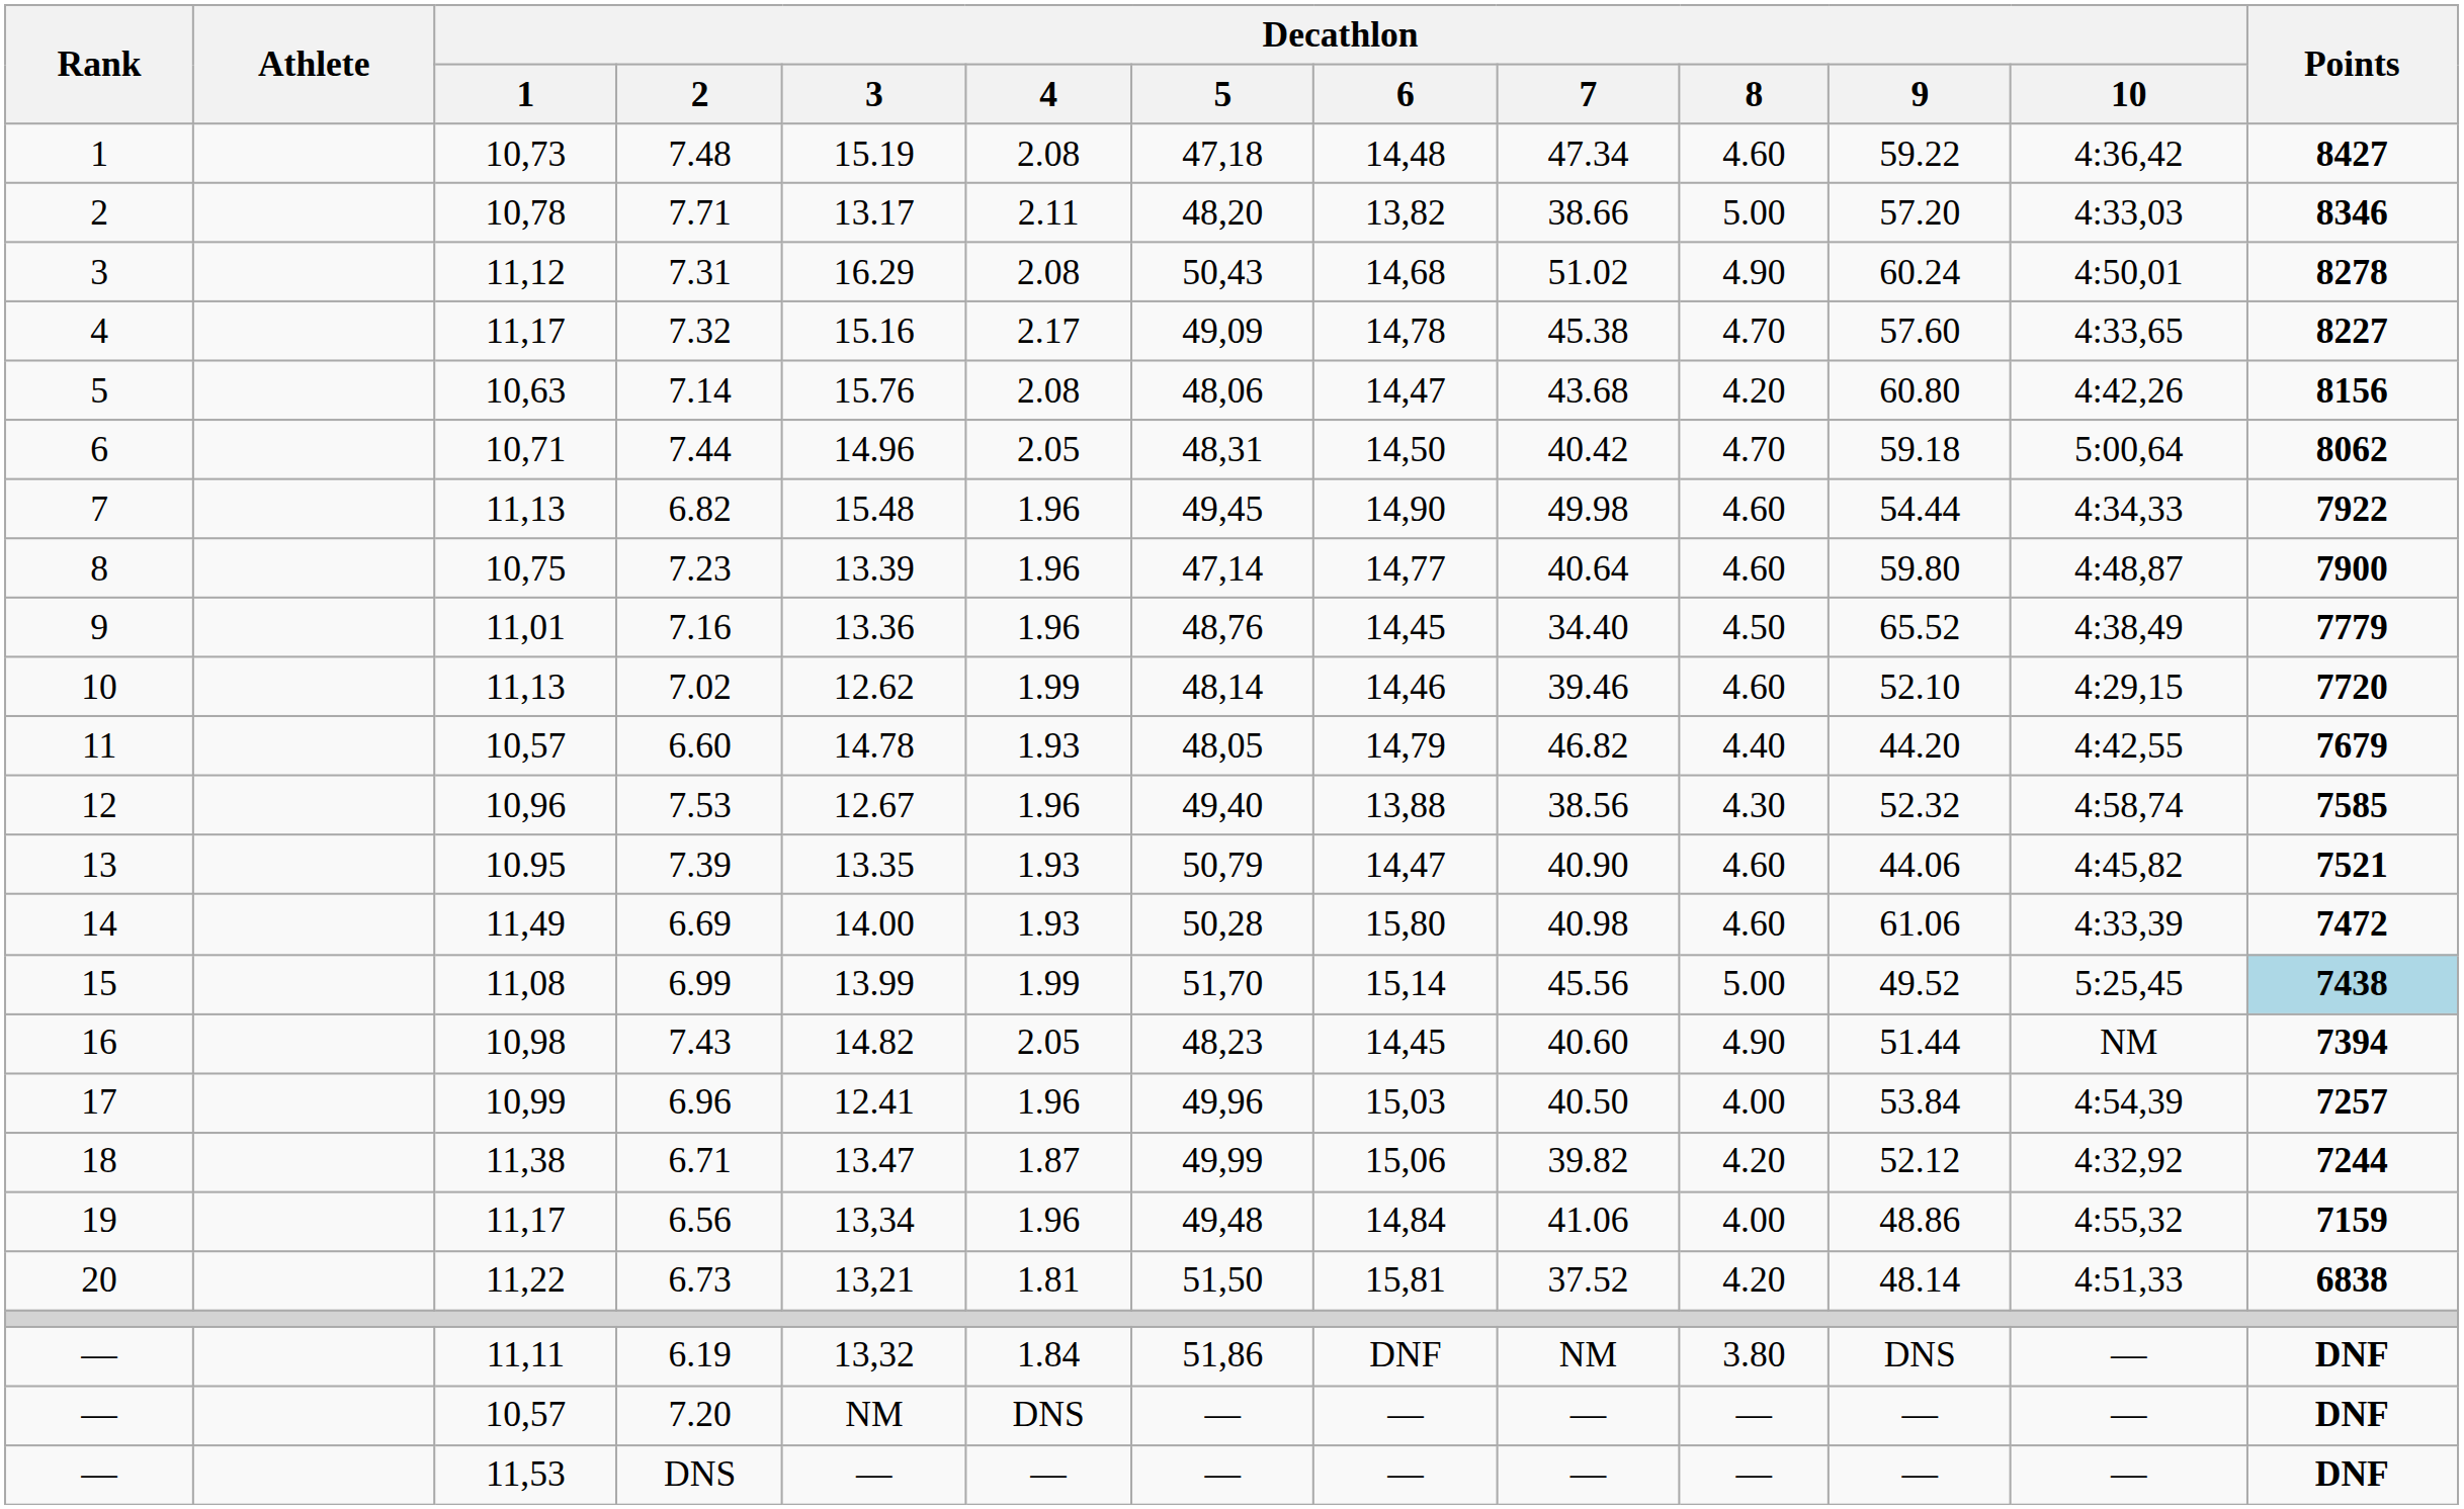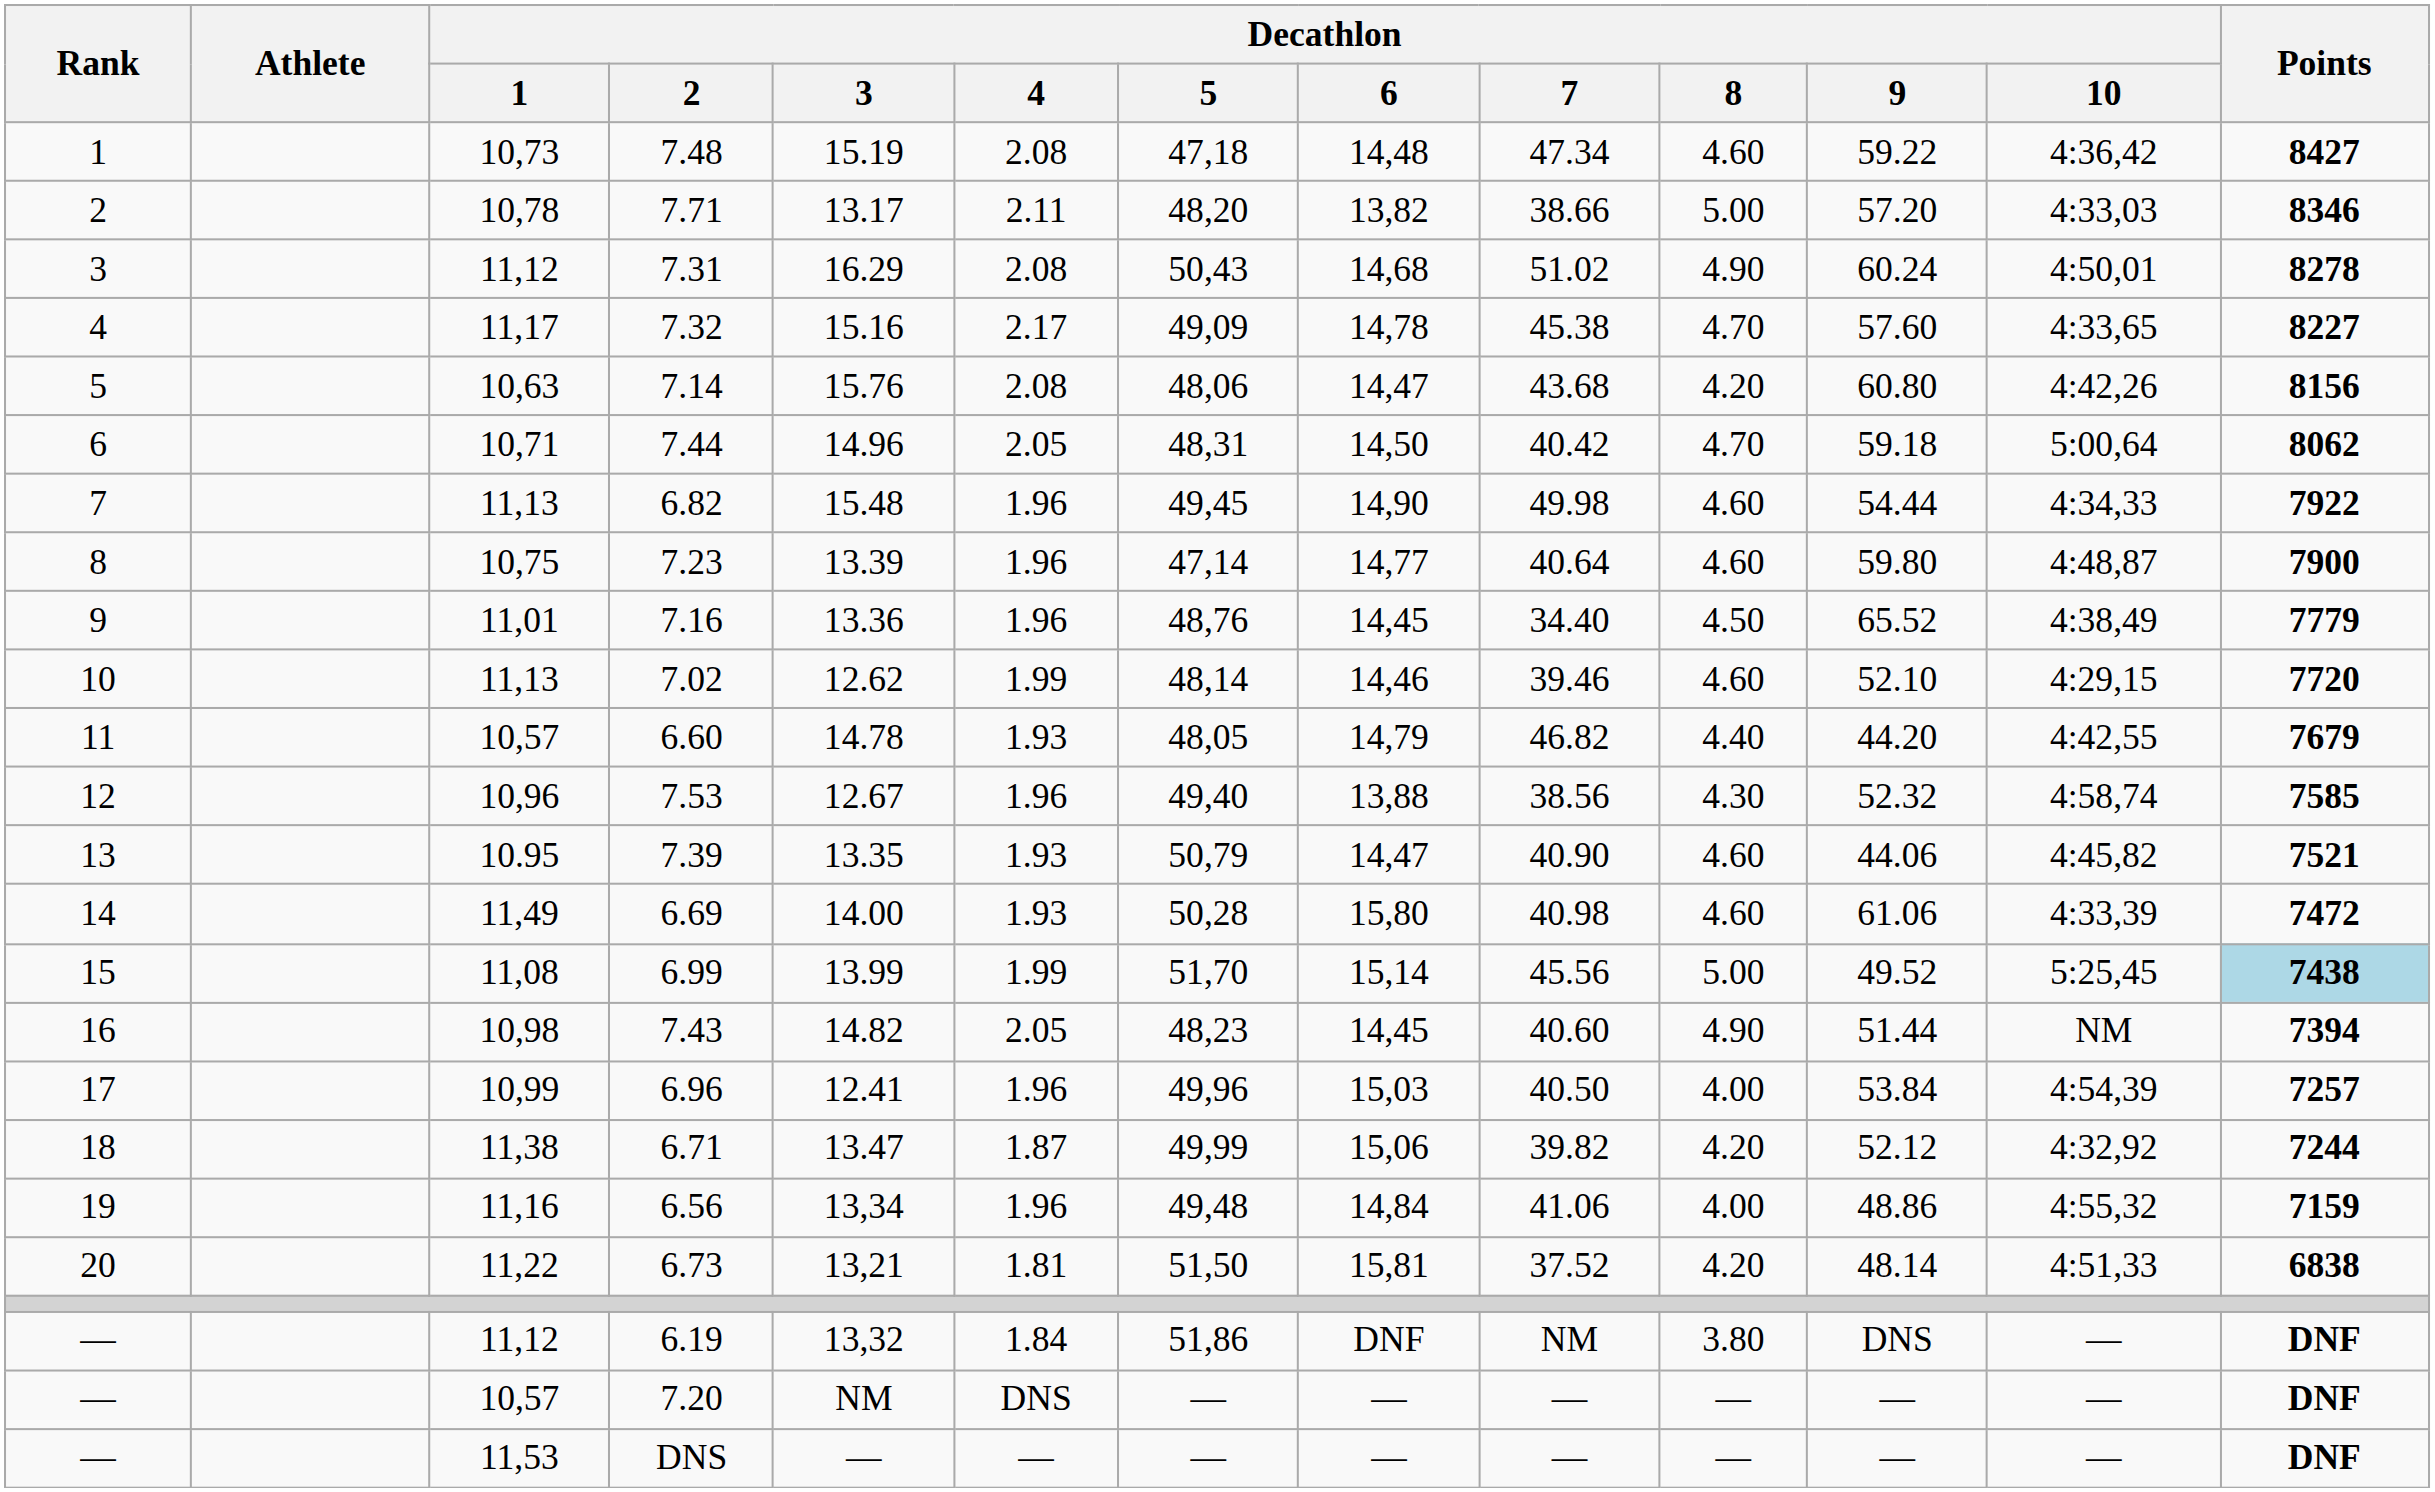 <table class="wikitable" style=" text-align:center; font-size:110%;" width="95%">
 <tr>
 <th rowspan="2">Rank</th>
 <th rowspan="2">Athlete</th>
 <th colspan="10">Decathlon</th>
 <th rowspan="2">Points</th>
 </tr>
 <tr>
 <th>1</th>
 <th>2</th>
 <th>3</th>
 <th>4</th>
 <th>5</th>
 <th>6</th>
 <th>7</th>
 <th>8</th>
 <th>9</th>
 <th>10</th>
 </tr>
 <tr>
 <td>1</td>
 <td align=left></td>
 <td>10,73</td>
 <td>7.48</td>
 <td>15.19</td>
 <td>2.08</td>
 <td>47,18</td>
 <td>14,48</td>
 <td>47.34</td>
 <td>4.60</td>
 <td>59.22</td>
 <td>4:36,42</td>
 <td><strong>8427</strong></td>
 </tr>
 <tr>
 <td>2</td>
 <td align=left></td>
 <td>10,78</td>
 <td>7.71</td>
 <td>13.17</td>
 <td>2.11</td>
 <td>48,20</td>
 <td>13,82</td>
 <td>38.66</td>
 <td>5.00</td>
 <td>57.20</td>
 <td>4:33,03</td>
 <td><strong>8346</strong></td>
 </tr>
 <tr>
 <td>3</td>
 <td align=left></td>
 <td>11,12</td>
 <td>7.31</td>
 <td>16.29</td>
 <td>2.08</td>
 <td>50,43</td>
 <td>14,68</td>
 <td>51.02</td>
 <td>4.90</td>
 <td>60.24</td>
 <td>4:50,01</td>
 <td><strong>8278</strong></td>
 </tr>
 <tr>
 <td>4</td>
 <td align=left></td>
 <td>11,17</td>
 <td>7.32</td>
 <td>15.16</td>
 <td>2.17</td>
 <td>49,09</td>
 <td>14,78</td>
 <td>45.38</td>
 <td>4.70</td>
 <td>57.60</td>
 <td>4:33,65</td>
 <td><strong>8227</strong></td>
 </tr>
 <tr>
 <td>5</td>
 <td align=left></td>
 <td>10,63</td>
 <td>7.14</td>
 <td>15.76</td>
 <td>2.08</td>
 <td>48,06</td>
 <td>14,47</td>
 <td>43.68</td>
 <td>4.20</td>
 <td>60.80</td>
 <td>4:42,26</td>
 <td><strong>8156</strong></td>
 </tr>
 <tr>
 <td>6</td>
 <td align=left></td>
 <td>10,71</td>
 <td>7.44</td>
 <td>14.96</td>
 <td>2.05</td>
 <td>48,31</td>
 <td>14,50</td>
 <td>40.42</td>
 <td>4.70</td>
 <td>59.18</td>
 <td>5:00,64</td>
 <td><strong>8062</strong></td>
 </tr>
 <tr>
 <td>7</td>
 <td align=left></td>
 <td>11,13</td>
 <td>6.82</td>
 <td>15.48</td>
 <td>1.96</td>
 <td>49,45</td>
 <td>14,90</td>
 <td>49.98</td>
 <td>4.60</td>
 <td>54.44</td>
 <td>4:34,33</td>
 <td><strong>7922</strong></td>
 </tr>
 <tr>
 <td>8</td>
 <td align=left></td>
 <td>10,75</td>
 <td>7.23</td>
 <td>13.39</td>
 <td>1.96</td>
 <td>47,14</td>
 <td>14,77</td>
 <td>40.64</td>
 <td>4.60</td>
 <td>59.80</td>
 <td>4:48,87</td>
 <td><strong>7900</strong></td>
 </tr>
 <tr>
 <td>9</td>
 <td align=left></td>
 <td>11,01</td>
 <td>7.16</td>
 <td>13.36</td>
 <td>1.96</td>
 <td>48,76</td>
 <td>14,45</td>
 <td>34.40</td>
 <td>4.50</td>
 <td>65.52</td>
 <td>4:38,49</td>
 <td><strong>7779</strong></td>
 </tr>
 <tr>
 <td>10</td>
 <td align=left></td>
 <td>11,13</td>
 <td>7.02</td>
 <td>12.62</td>
 <td>1.99</td>
 <td>48,14</td>
 <td>14,46</td>
 <td>39.46</td>
 <td>4.60</td>
 <td>52.10</td>
 <td>4:29,15</td>
 <td><strong>7720</strong></td>
 </tr>
 <tr>
 <td>11</td>
 <td align=left></td>
 <td>10,57</td>
 <td>6.60</td>
 <td>14.78</td>
 <td>1.93</td>
 <td>48,05</td>
 <td>14,79</td>
 <td>46.82</td>
 <td>4.40</td>
 <td>44.20</td>
 <td>4:42,55</td>
 <td><strong>7679</strong></td>
 </tr>
 <tr>
 <td>12</td>
 <td align=left></td>
 <td>10,96</td>
 <td>7.53</td>
 <td>12.67</td>
 <td>1.96</td>
 <td>49,40</td>
 <td>13,88</td>
 <td>38.56</td>
 <td>4.30</td>
 <td>52.32</td>
 <td>4:58,74</td>
 <td><strong>7585</strong></td>
 </tr>
 <tr>
 <td>13</td>
 <td align=left></td>
 <td>10.95</td>
 <td>7.39</td>
 <td>13.35</td>
 <td>1.93</td>
 <td>50,79</td>
 <td>14,47</td>
 <td>40.90</td>
 <td>4.60</td>
 <td>44.06</td>
 <td>4:45,82</td>
 <td><strong>7521</strong></td>
 </tr>
 <tr>
 <td>14</td>
 <td align=left></td>
 <td>11,49</td>
 <td>6.69</td>
 <td>14.00</td>
 <td>1.93</td>
 <td>50,28</td>
 <td>15,80</td>
 <td>40.98</td>
 <td>4.60</td>
 <td>61.06</td>
 <td>4:33,39</td>
 <td><strong>7472</strong></td>
 </tr>
 <tr>
 <td>15</td>
 <td align=left></td>
 <td>11,08</td>
 <td>6.99</td>
 <td>13.99</td>
 <td>1.99</td>
 <td>51,70</td>
 <td>15,14</td>
 <td>45.56</td>
 <td>5.00</td>
 <td>49.52</td>
 <td>5:25,45</td>
 <td style="background: lightblue;"><strong>7438</strong></td>
 </tr>
 <tr>
 <td>16</td>
 <td align=left></td>
 <td>10,98</td>
 <td>7.43</td>
 <td>14.82</td>
 <td>2.05</td>
 <td>48,23</td>
 <td>14,45</td>
 <td>40.60</td>
 <td>4.90</td>
 <td>51.44</td>
 <td>NM</td>
 <td><strong>7394</strong></td>
 </tr>
 <tr>
 <td>17</td>
 <td align=left></td>
 <td>10,99</td>
 <td>6.96</td>
 <td>12.41</td>
 <td>1.96</td>
 <td>49,96</td>
 <td>15,03</td>
 <td>40.50</td>
 <td>4.00</td>
 <td>53.84</td>
 <td>4:54,39</td>
 <td><strong>7257</strong></td>
 </tr>
 <tr>
 <td>18</td>
 <td align=left></td>
 <td>11,38</td>
 <td>6.71</td>
 <td>13.47</td>
 <td>1.87</td>
 <td>49,99</td>
 <td>15,06</td>
 <td>39.82</td>
 <td>4.20</td>
 <td>52.12</td>
 <td>4:32,92</td>
 <td><strong>7244</strong></td>
 </tr>
 <tr>
 <td>19</td>
 <td align=left></td>
-<td>11,17</td>
+<td>11,16</td>
 <td>6.56</td>
 <td>13,34</td>
 <td>1.96</td>
 <td>49,48</td>
 <td>14,84</td>
 <td>41.06</td>
 <td>4.00</td>
 <td>48.86</td>
 <td>4:55,32</td>
 <td><strong>7159</strong></td>
 </tr>
 <tr>
 <td>20</td>
 <td align=left></td>
 <td>11,22</td>
 <td>6.73</td>
 <td>13,21</td>
 <td>1.81</td>
 <td>51,50</td>
 <td>15,81</td>
 <td>37.52</td>
 <td>4.20</td>
 <td>48.14</td>
 <td>4:51,33</td>
 <td><strong>6838</strong></td>
 </tr>
 <tr>
 <td colspan=13 bgcolor=lightgray></td>
 </tr>
 <tr>
 <td>—</td>
 <td align=left></td>
-<td>11,11</td>
+<td>11,12</td>
 <td>6.19</td>
 <td>13,32</td>
 <td>1.84</td>
 <td>51,86</td>
 <td>DNF</td>
 <td>NM</td>
 <td>3.80</td>
 <td>DNS</td>
 <td>—</td>
 <td><strong>DNF</strong></td>
 </tr>
 <tr>
 <td>—</td>
 <td align=left></td>
 <td>10,57</td>
 <td>7.20</td>
 <td>NM</td>
 <td>DNS</td>
 <td>—</td>
 <td>—</td>
 <td>—</td>
 <td>—</td>
 <td>—</td>
 <td>—</td>
 <td><strong>DNF</strong></td>
 </tr>
 <tr>
 <td>—</td>
 <td align=left></td>
 <td>11,53</td>
 <td>DNS</td>
 <td>—</td>
 <td>—</td>
 <td>—</td>
 <td>—</td>
 <td>—</td>
 <td>—</td>
 <td>—</td>
 <td>—</td>
 <td><strong>DNF</strong></td>
 </tr>
 </table>
